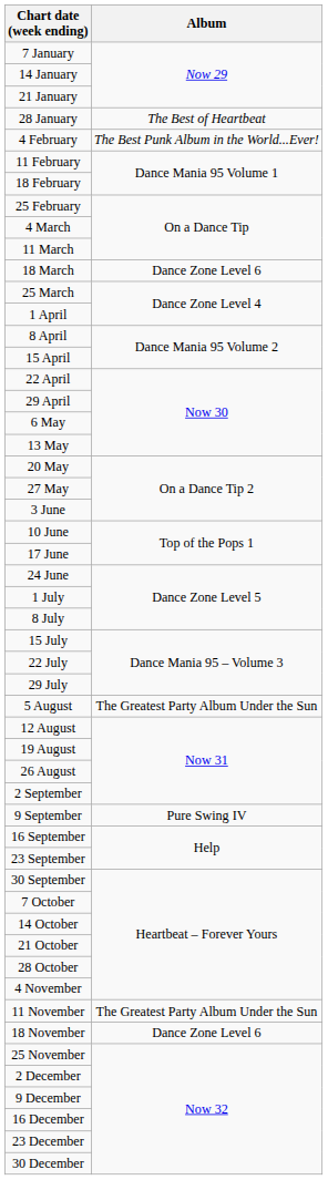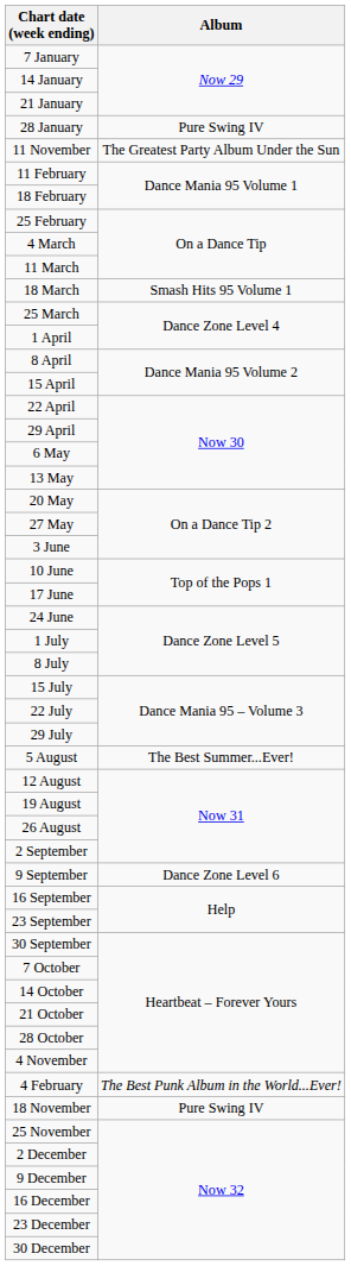 <table class="wikitable" style="font-size:97%; text-align:center;">
 <tr>
 <th>Chart date<br>(week ending)</th>
 <th>Album</th>
 </tr>
 <tr>
 <td>7 January</td>
 <td rowspan="3"><em><a href='#'>Now 29</a></em></td>
 </tr>
 <tr>
 <td>14 January</td>
 </tr>
 <tr>
 <td>21 January</td>
 </tr>
 <tr>
 <td>28 January</td>
-<td><em>The Best of Heartbeat</em></td>
+<td></em>Pure Swing IV<em></td>
 </tr>
 <tr>
-<td>4 February</td>
-<td><em>The Best Punk Album in the World...Ever!<strong></td>
+<td>11 November</td>
+<td></em>The Greatest Party Album Under the Sun<em></td>
 </tr>
 <tr>
 <td>11 February</td>
 <td rowspan="2"></em>Dance Mania 95 Volume 1<em></td>
 </tr>
 <tr>
 <td>18 February</td>
 </tr>
 <tr>
 <td>25 February</td>
 <td rowspan="3"></em>On a Dance Tip<em></td>
 </tr>
 <tr>
 <td>4 March</td>
 </tr>
 <tr>
 <td>11 March</td>
 </tr>
 <tr>
 <td>18 March</td>
-<td></em>Dance Zone Level 6<em></td>
+<td></em>Smash Hits 95 Volume 1<em></td>
 </tr>
 <tr>
 <td>25 March</td>
 <td rowspan="2"></em>Dance Zone Level 4<em></td>
 </tr>
 <tr>
 <td>1 April</td>
 </tr>
 <tr>
 <td>8 April</td>
 <td rowspan="2"></em>Dance Mania 95 Volume 2<em></td>
 </tr>
 <tr>
 <td>15 April</td>
 </tr>
 <tr>
 <td>22 April</td>
 <td rowspan="4"></em><a href='#'>Now 30</a><em></td>
 </tr>
 <tr>
 <td>29 April</td>
 </tr>
 <tr>
 <td>6 May</td>
 </tr>
 <tr>
 <td>13 May</td>
 </tr>
 <tr>
 <td>20 May</td>
 <td rowspan="3"></em>On a Dance Tip 2<em></td>
 </tr>
 <tr>
 <td>27 May</td>
 </tr>
 <tr>
 <td>3 June</td>
 </tr>
 <tr>
 <td>10 June</td>
 <td rowspan="2"></em>Top of the Pops 1<em></td>
 </tr>
 <tr>
 <td>17 June</td>
 </tr>
 <tr>
 <td>24 June</td>
 <td rowspan="3"></em>Dance Zone Level 5<em></td>
 </tr>
 <tr>
 <td>1 July</td>
 </tr>
 <tr>
 <td>8 July</td>
 </tr>
 <tr>
 <td>15 July</td>
 <td rowspan="3"></em>Dance Mania 95 – Volume 3<em></td>
 </tr>
 <tr>
 <td>22 July</td>
 </tr>
 <tr>
 <td>29 July</td>
 </tr>
 <tr>
 <td>5 August</td>
-<td></em>The Greatest Party Album Under the Sun<em></td>
+<td></em>The Best Summer...Ever!<em></td>
 </tr>
 <tr>
 <td>12 August</td>
 <td rowspan="4"></em><a href='#'>Now 31</a><em></td>
 </tr>
 <tr>
 <td>19 August</td>
 </tr>
 <tr>
 <td>26 August</td>
 </tr>
 <tr>
 <td>2 September</td>
 </tr>
 <tr>
 <td>9 September</td>
-<td></em>Pure Swing IV<em></td>
+<td></em>Dance Zone Level 6<em></td>
 </tr>
 <tr>
 <td>16 September</td>
 <td rowspan="2"></em>Help<em></td>
 </tr>
 <tr>
 <td>23 September</td>
 </tr>
 <tr>
 <td>30 September</td>
 <td rowspan="6"></em>Heartbeat – Forever Yours<em></td>
 </tr>
 <tr>
 <td>7 October</td>
 </tr>
 <tr>
 <td>14 October</td>
 </tr>
 <tr>
 <td>21 October</td>
 </tr>
 <tr>
 <td>28 October</td>
 </tr>
 <tr>
 <td>4 November</td>
 </tr>
 <tr>
-<td>11 November</td>
-<td></em>The Greatest Party Album Under the Sun<em></td>
+<td>4 February</td>
+<td><em>The Best Punk Album in the World...Ever!<strong></td>
 </tr>
 <tr>
 <td>18 November</td>
-<td></em>Dance Zone Level 6<em></td>
+<td></em>Pure Swing IV<em></td>
 </tr>
 <tr>
 <td>25 November</td>
 <td rowspan="6"></em><a href='#'>Now 32</a><em></td>
 </tr>
 <tr>
 <td>2 December</td>
 </tr>
 <tr>
 <td>9 December</td>
 </tr>
 <tr>
 <td>16 December</td>
 </tr>
 <tr>
 <td>23 December</td>
 </tr>
 <tr>
 <td>30 December</td>
 </tr>
 </table>
